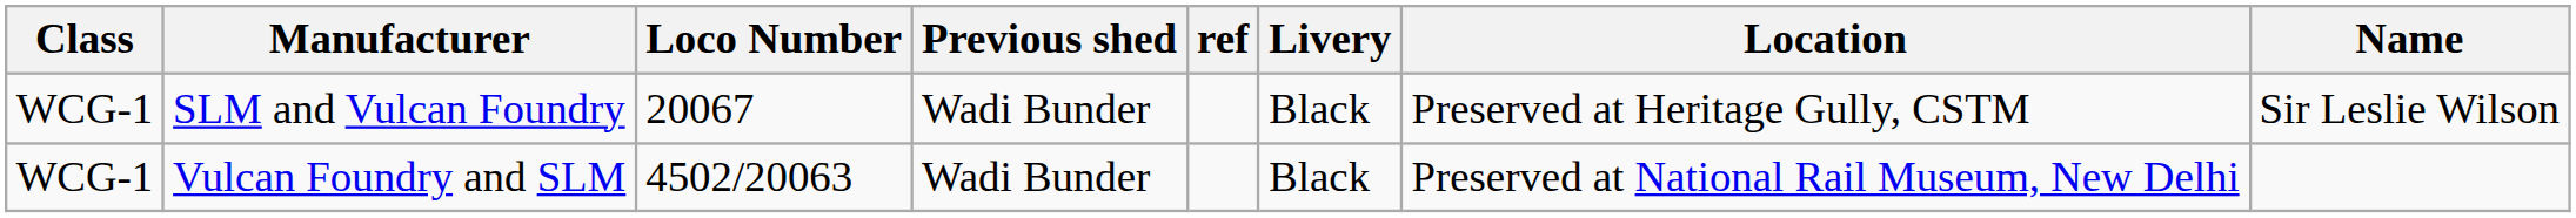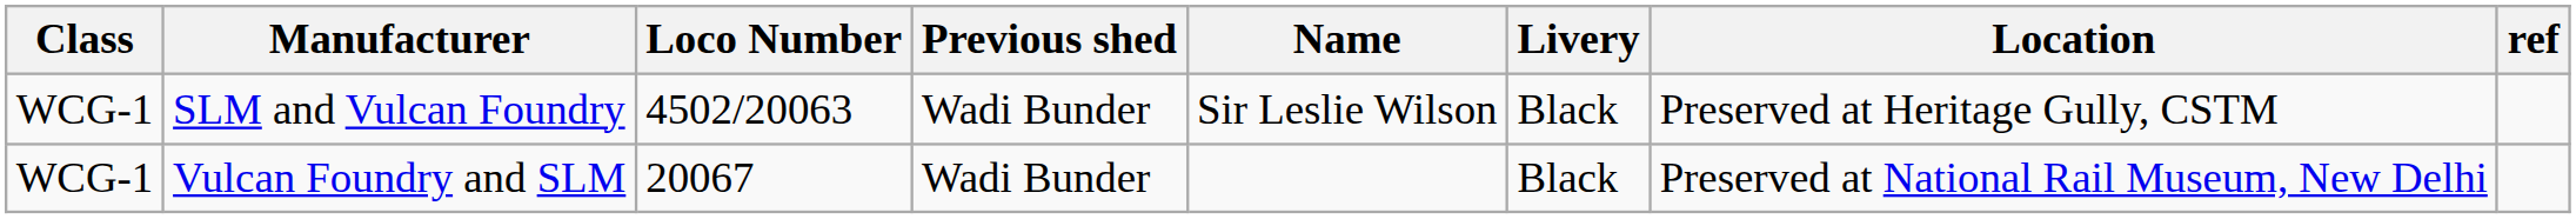 <table class="wikitable">
 <tr>
 <th>Class</th>
 <th>Manufacturer</th>
 <th>Loco Number</th>
 <th>Previous shed</th>
-<th>ref</th>
+<th>Name</th>
 <th>Livery</th>
 <th>Location</th>
-<th>Name</th>
+<th>ref</th>
 </tr>
 <tr>
 <td>WCG-1</td>
 <td><a href='#'>SLM</a> and <a href='#'>Vulcan Foundry</a></td>
-<td>20067</td>
+<td>4502/20063</td>
 <td>Wadi Bunder</td>
-<td></td>
+<td>Sir Leslie Wilson</td>
 <td>Black</td>
 <td>Preserved at Heritage Gully, CSTM</td>
-<td>Sir Leslie Wilson</td>
+<td></td>
 </tr>
 <tr>
 <td>WCG-1</td>
 <td><a href='#'>Vulcan Foundry</a> and <a href='#'>SLM</a></td>
-<td>4502/20063</td>
+<td>20067</td>
 <td>Wadi Bunder</td>
 <td></td>
 <td>Black</td>
 <td>Preserved at <a href='#'>National Rail Museum, New Delhi</a></td>
 <td></td>
 </tr>
 </table>
